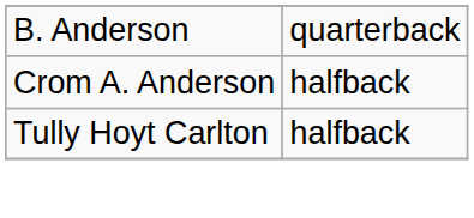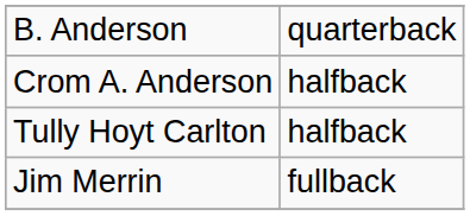 <table class="wikitable">
 <tr>
 </tr>
 <tr>
 <td>B. Anderson</td>
 <td>quarterback</td>
 </tr>
 <tr>
 <td>Crom A. Anderson</td>
 <td>halfback</td>
 </tr>
 <tr>
 <td>Tully Hoyt Carlton</td>
 <td>halfback</td>
 </tr>
 <tr>
+<td>Jim Merrin</td>
+<td>fullback</td>
+</tr>
+<tr>
 </tr>
 </table>
